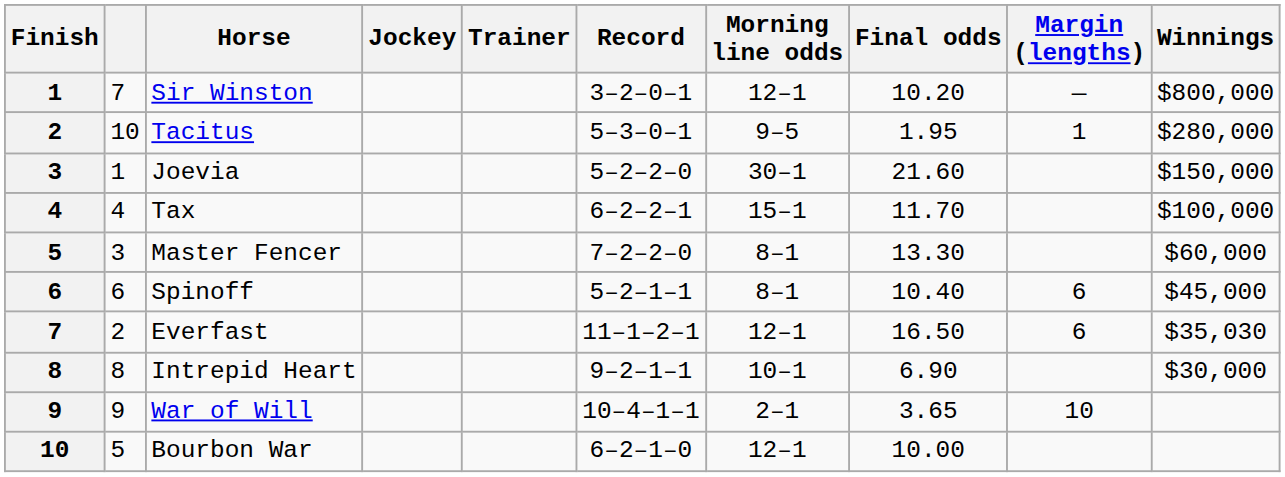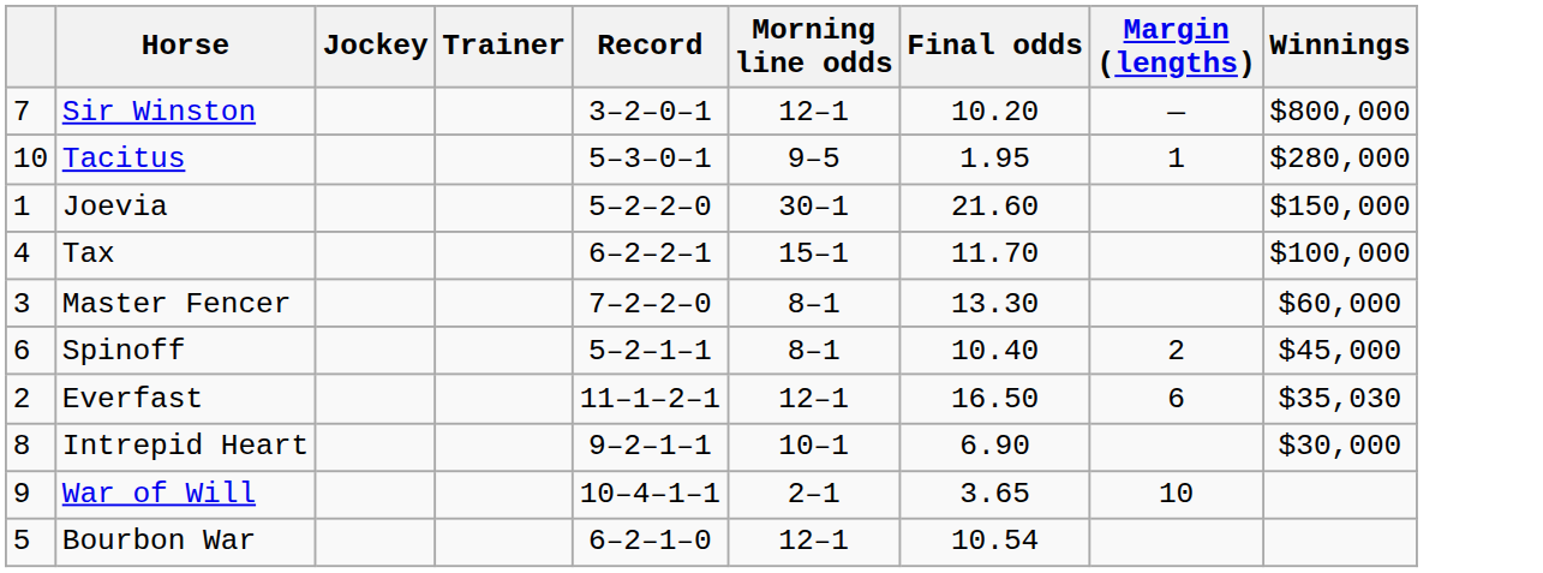 <table class="sortable wikitable">
 <tr>
-<th>Finish</th>
 <th></th>
 <th>Horse</th>
 <th>Jockey</th>
 <th>Trainer</th>
 <th>Record</th>
 <th>Morning<br>line odds</th>
 <th>Final odds</th>
 <th><a href='#'>Margin</a><br>(<a href='#'>lengths</a>)</th>
 <th>Winnings</th>
 </tr>
 <tr>
-<th>1</th>
 <td>7</td>
 <td><a href='#'>Sir Winston</a></td>
 <td></td>
 <td></td>
 <td align=center>3–2–0–1</td>
 <td align=center>12–1</td>
 <td align=center>10.20</td>
 <td align=center>—</td>
 <td align=center>$800,000</td>
 </tr>
 <tr>
-<th>2</th>
 <td>10</td>
 <td><a href='#'>Tacitus</a></td>
 <td></td>
 <td></td>
 <td align=center>5–3–0–1</td>
 <td align=center>9–5</td>
 <td align=center>1.95</td>
 <td align=center>1</td>
 <td align=center>$280,000</td>
 </tr>
 <tr>
-<th>3</th>
 <td>1</td>
 <td>Joevia</td>
 <td></td>
 <td></td>
 <td align=center>5–2–2–0</td>
 <td align=center>30–1</td>
 <td align=center>21.60</td>
 <td align=center></td>
 <td align=center>$150,000</td>
 </tr>
 <tr>
-<th>4</th>
 <td>4</td>
 <td>Tax</td>
 <td></td>
 <td></td>
 <td align=center>6–2–2–1</td>
 <td align=center>15–1</td>
 <td align=center>11.70</td>
 <td align=center></td>
 <td align=center>$100,000</td>
 </tr>
 <tr>
-<th>5</th>
 <td>3</td>
 <td>Master Fencer</td>
 <td></td>
 <td></td>
 <td align=center>7–2–2–0</td>
 <td align=center>8–1</td>
 <td align=center>13.30</td>
 <td align=center></td>
 <td align=center>$60,000</td>
 </tr>
 <tr>
-<th>6</th>
 <td>6</td>
 <td>Spinoff</td>
 <td></td>
 <td></td>
 <td align=center>5–2–1–1</td>
 <td align=center>8–1</td>
 <td align=center>10.40</td>
-<td align=center>6</td>
+<td align=center>2</td>
 <td align=center>$45,000</td>
 </tr>
 <tr>
-<th>7</th>
 <td>2</td>
 <td>Everfast</td>
 <td></td>
 <td></td>
 <td align=center>11–1–2–1</td>
 <td align=center>12–1</td>
 <td align=center>16.50</td>
 <td align=center>6</td>
 <td align=center>$35,030</td>
 </tr>
 <tr>
-<th>8</th>
 <td>8</td>
 <td>Intrepid Heart</td>
 <td></td>
 <td></td>
 <td align=center>9–2–1–1</td>
 <td align=center>10–1</td>
 <td align=center>6.90</td>
 <td align=center></td>
 <td align=center>$30,000</td>
 </tr>
 <tr>
-<th>9</th>
 <td>9</td>
 <td><a href='#'>War of Will</a></td>
 <td></td>
 <td></td>
 <td align=center>10–4–1–1</td>
 <td align=center>2–1</td>
 <td align=center>3.65</td>
 <td align=center>10</td>
 <td></td>
 </tr>
 <tr>
-<th>10</th>
 <td>5</td>
 <td>Bourbon War</td>
 <td></td>
 <td></td>
 <td align=center>6–2–1–0</td>
 <td align=center>12–1</td>
-<td align=center>10.00</td>
+<td align=center>10.54</td>
 <td align=center></td>
 <td></td>
 </tr>
 </table>
